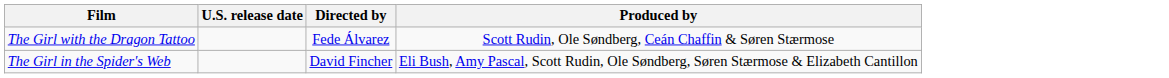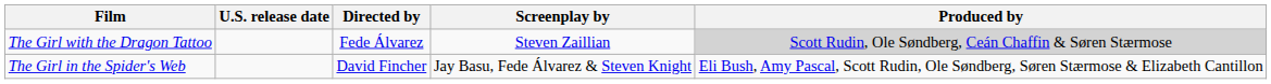 <table class="wikitable plainrowheaders" style="text-align:center">
 <tr>
 <th>Film</th>
 <th>U.S. release date</th>
 <th>Directed by</th>
+<th>Screenplay by</th>
 <th>Produced by</th>
 </tr>
 <tr>
 <td style="text-align:left"><a href='#'><em>The Girl with the Dragon Tattoo</em></a></td>
 <td style="text-align:left"></td>
 <td><a href='#'>Fede Álvarez</a></td>
-<td><a href='#'>Scott Rudin</a>, Ole Søndberg, <a href='#'>Ceán Chaffin</a> & Søren Stærmose</td>
+<td><a href='#'>Steven Zaillian</a></td>
+<td style="background: lightgrey;"><a href='#'>Scott Rudin</a>, Ole Søndberg, <a href='#'>Ceán Chaffin</a> & Søren Stærmose</td>
 </tr>
 <tr>
 <td style="text-align:left"><a href='#'><em>The Girl in the Spider's Web</em></a></td>
 <td style="text-align:left"></td>
 <td><a href='#'>David Fincher</a></td>
+<td>Jay Basu, Fede Álvarez & <a href='#'>Steven Knight</a></td>
 <td><a href='#'>Eli Bush</a>, <a href='#'>Amy Pascal</a>, Scott Rudin, Ole Søndberg, Søren Stærmose & Elizabeth Cantillon</td>
 </tr>
 </table>
